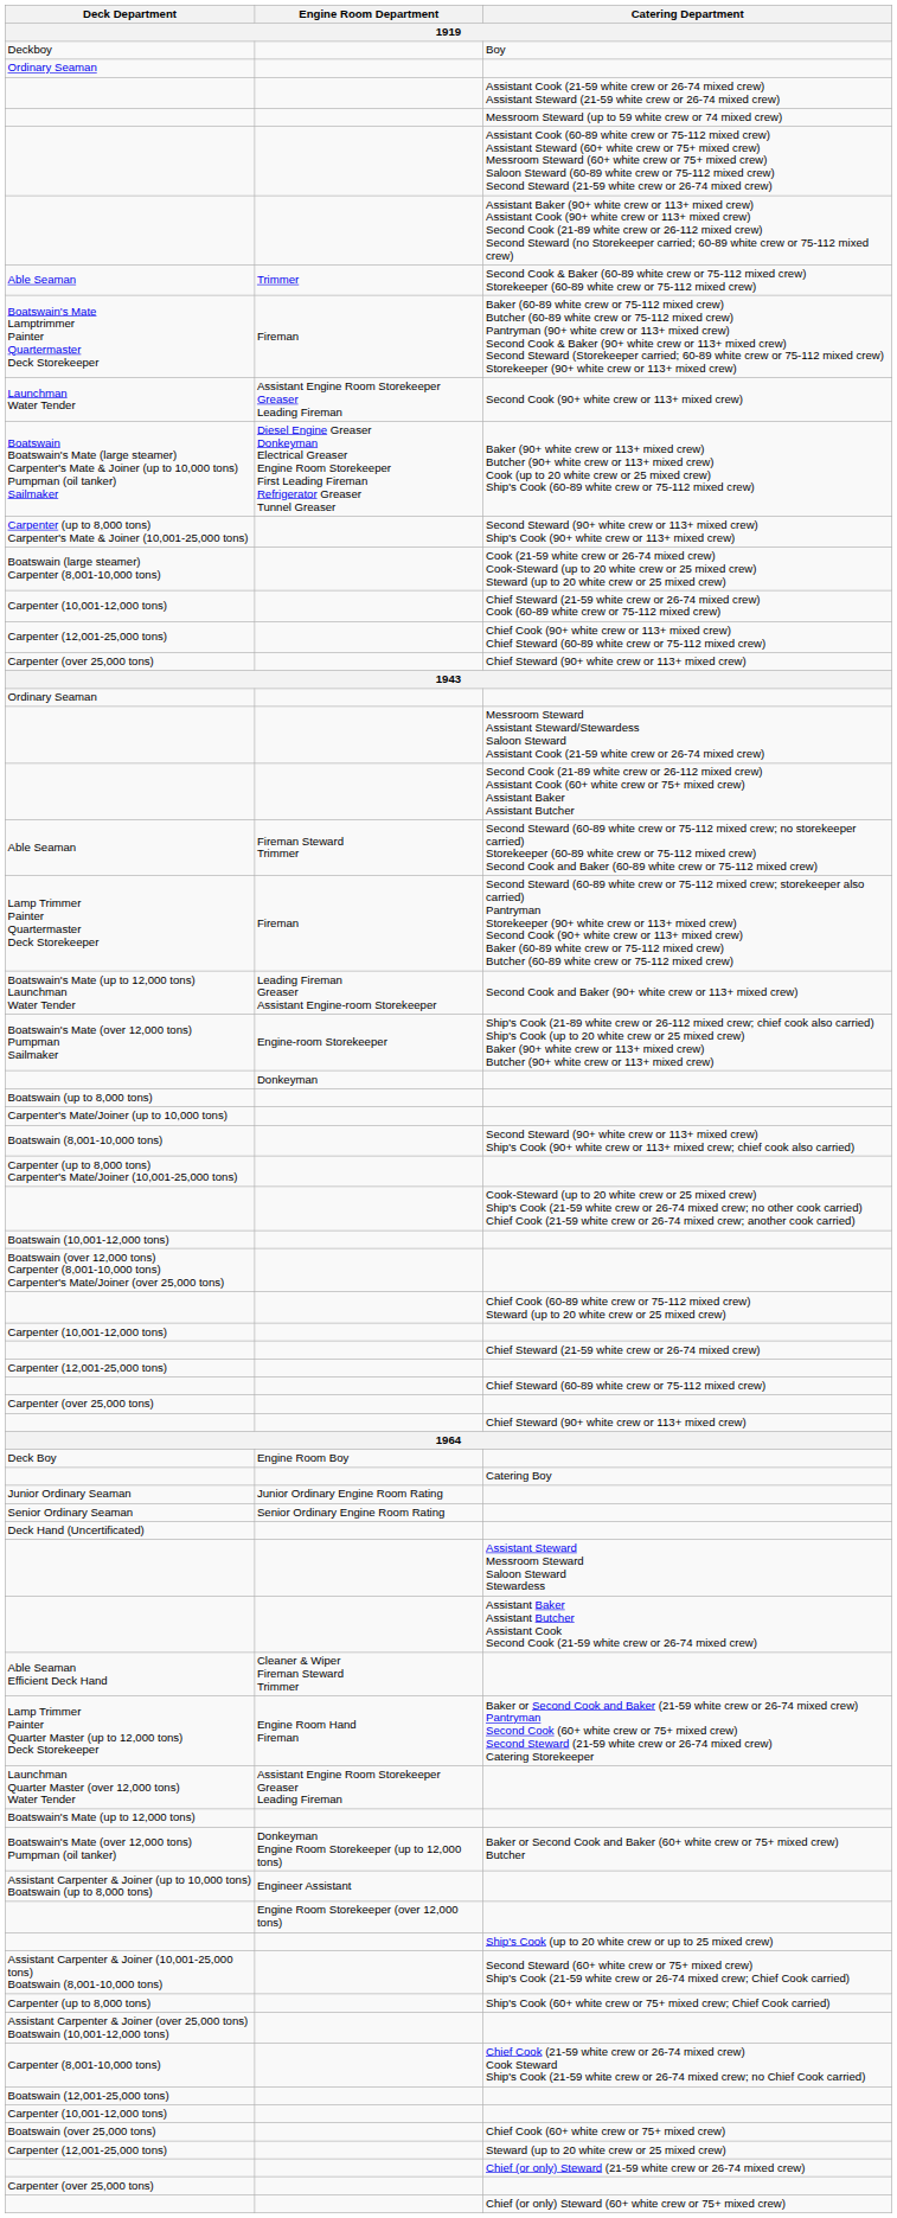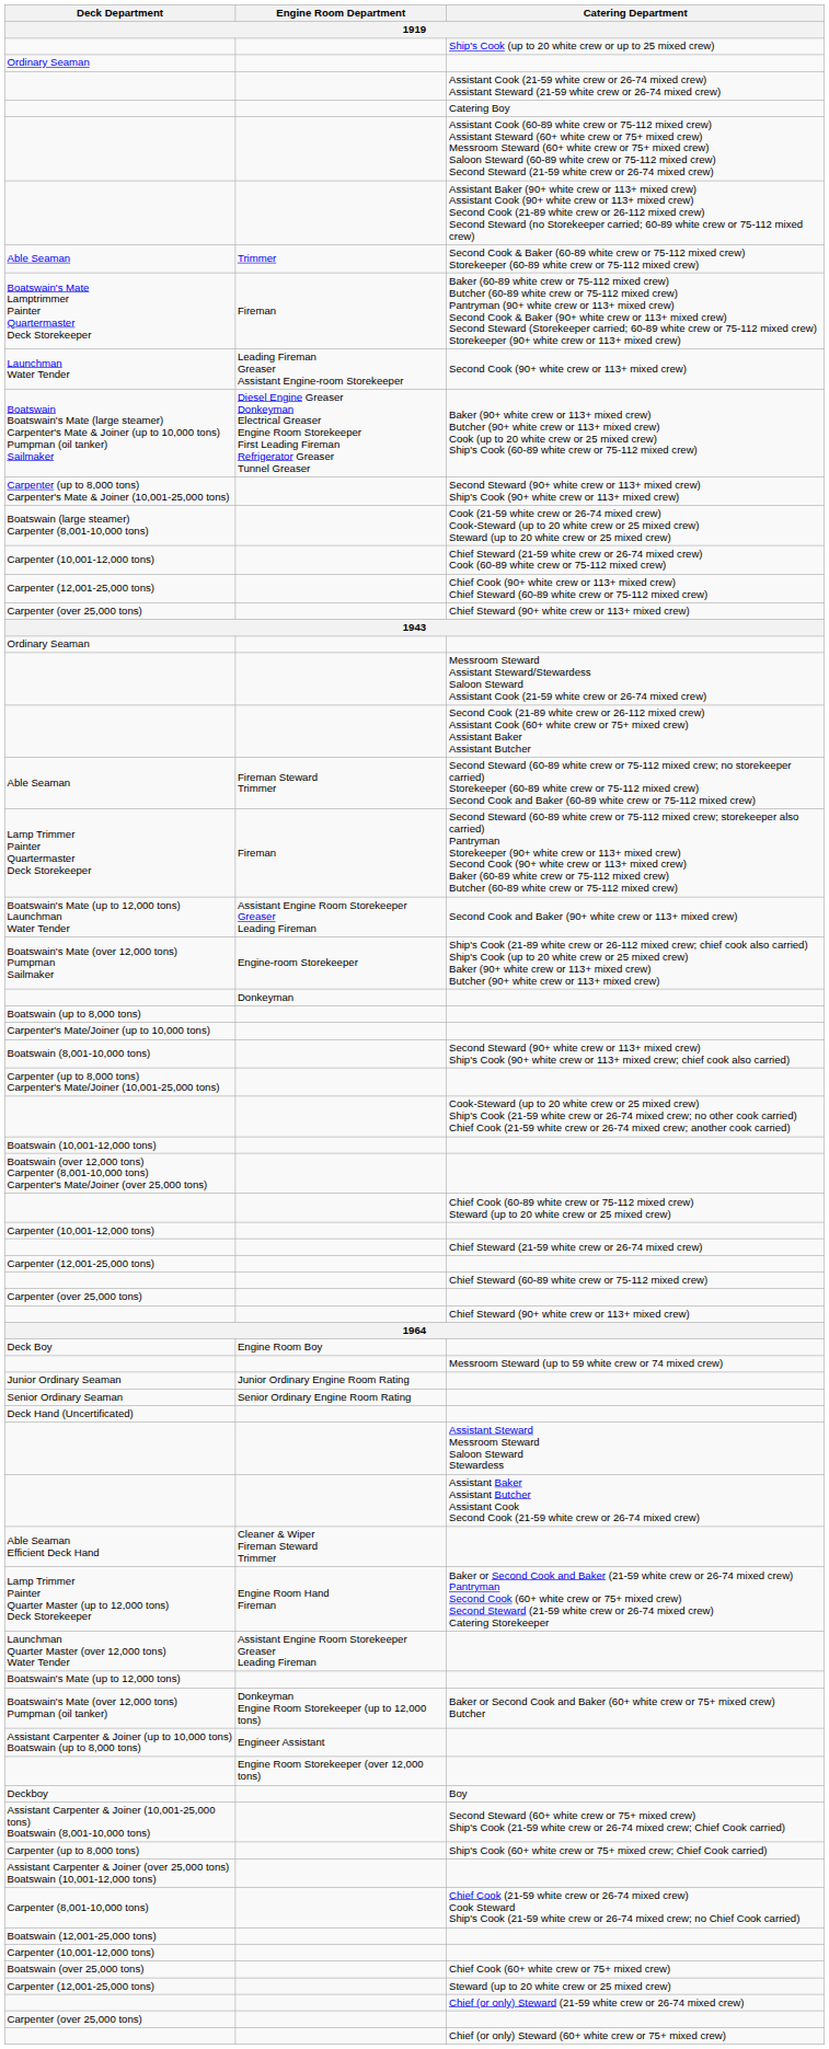 <table class="wikitable">
 <tr>
 <th>Deck Department</th>
 <th>Engine Room Department</th>
 <th>Catering Department</th>
 </tr>
 <tr ---->
 <th colspan=3>1919</th>
 </tr>
 <tr ---->
-<td>Deckboy</td>
 <td></td>
-<td>Boy</td>
+<td></td>
+<td><a href='#'>Ship's Cook</a> (up to 20 white crew or up to 25 mixed crew)</td>
 </tr>
 <tr ---->
 <td><a href='#'>Ordinary Seaman</a></td>
 <td></td>
 <td></td>
 </tr>
 <tr ---->
 <td></td>
 <td></td>
 <td>Assistant Cook (21-59 white crew or 26-74 mixed crew)<br>Assistant Steward (21-59 white crew or 26-74 mixed crew)</td>
 </tr>
 <tr ---->
 <td></td>
 <td></td>
-<td>Messroom Steward (up to 59 white crew or 74 mixed crew)</td>
+<td>Catering Boy</td>
 </tr>
 <tr ---->
 <td></td>
 <td></td>
 <td>Assistant Cook (60-89 white crew or 75-112 mixed crew)<br>Assistant Steward (60+ white crew or 75+ mixed crew)<br>Messroom Steward (60+ white crew or 75+ mixed crew)<br>Saloon Steward (60-89 white crew or 75-112 mixed crew)<br>Second Steward (21-59 white crew or 26-74 mixed crew)</td>
 </tr>
 <tr ---->
 <td></td>
 <td></td>
 <td>Assistant Baker (90+ white crew or 113+ mixed crew)<br>Assistant Cook (90+ white crew or 113+ mixed crew)<br>Second Cook (21-89 white crew or 26-112 mixed crew)<br>Second Steward (no Storekeeper carried; 60-89 white crew or 75-112 mixed crew)</td>
 </tr>
 <tr ---->
 <td><a href='#'>Able Seaman</a></td>
 <td><a href='#'>Trimmer</a></td>
 <td>Second Cook & Baker (60-89 white crew or 75-112 mixed crew)<br>Storekeeper (60-89 white crew or 75-112 mixed crew)</td>
 </tr>
 <tr ---->
 <td><a href='#'>Boatswain's Mate</a><br>Lamptrimmer<br>Painter<br><a href='#'>Quartermaster</a><br>Deck Storekeeper</td>
 <td>Fireman</td>
 <td>Baker (60-89 white crew or 75-112 mixed crew)<br>Butcher (60-89 white crew or 75-112 mixed crew)<br>Pantryman (90+ white crew or 113+ mixed crew)<br>Second Cook & Baker (90+ white crew or 113+ mixed crew)<br>Second Steward (Storekeeper carried; 60-89 white crew or 75-112 mixed crew)<br>Storekeeper (90+ white crew or 113+ mixed crew)</td>
 </tr>
 <tr ---->
 <td><a href='#'>Launchman</a><br>Water Tender</td>
-<td>Assistant Engine Room Storekeeper<br><a href='#'>Greaser</a><br>Leading Fireman</td>
+<td>Leading Fireman<br>Greaser<br>Assistant Engine-room Storekeeper</td>
 <td>Second Cook (90+ white crew or 113+ mixed crew)</td>
 </tr>
 <tr ---->
 <td><a href='#'>Boatswain</a><br>Boatswain's Mate (large steamer)<br>Carpenter's Mate & Joiner (up to 10,000 tons)<br>Pumpman (oil tanker)<br><a href='#'>Sailmaker</a></td>
 <td><a href='#'>Diesel Engine</a> Greaser<br><a href='#'>Donkeyman</a><br>Electrical Greaser<br>Engine Room Storekeeper<br>First Leading Fireman<br><a href='#'>Refrigerator</a> Greaser<br>Tunnel Greaser</td>
 <td>Baker (90+ white crew or 113+ mixed crew)<br>Butcher (90+ white crew or 113+ mixed crew)<br>Cook (up to 20 white crew or 25 mixed crew)<br>Ship's Cook (60-89 white crew or 75-112 mixed crew)</td>
 </tr>
 <tr ---->
 <td><a href='#'>Carpenter</a> (up to 8,000 tons)<br>Carpenter's Mate & Joiner (10,001-25,000 tons)</td>
 <td></td>
 <td>Second Steward (90+ white crew or 113+ mixed crew)<br>Ship's Cook (90+ white crew or 113+ mixed crew)</td>
 </tr>
 <tr ---->
 <td>Boatswain (large steamer)<br>Carpenter (8,001-10,000 tons)</td>
 <td></td>
 <td>Cook (21-59 white crew or 26-74 mixed crew)<br>Cook-Steward (up to 20 white crew or 25 mixed crew)<br>Steward (up to 20 white crew or 25 mixed crew)</td>
 </tr>
 <tr ---->
 <td>Carpenter (10,001-12,000 tons)</td>
 <td></td>
 <td>Chief Steward (21-59 white crew or 26-74 mixed crew)<br>Cook (60-89 white crew or 75-112 mixed crew)</td>
 </tr>
 <tr ---->
 <td>Carpenter (12,001-25,000 tons)</td>
 <td></td>
 <td>Chief Cook (90+ white crew or 113+ mixed crew)<br>Chief Steward (60-89 white crew or 75-112 mixed crew)</td>
 </tr>
 <tr ---->
 <td>Carpenter (over 25,000 tons)</td>
 <td></td>
 <td>Chief Steward (90+ white crew or 113+ mixed crew)</td>
 </tr>
 <tr ---->
 <th colspan=3>1943</th>
 </tr>
 <tr ---->
 <td>Ordinary Seaman</td>
 <td></td>
 <td></td>
 </tr>
 <tr ---->
 <td></td>
 <td></td>
 <td>Messroom Steward<br>Assistant Steward/Stewardess<br>Saloon Steward<br>Assistant Cook (21-59 white crew or 26-74 mixed crew)</td>
 </tr>
 <tr ---->
 <td></td>
 <td></td>
 <td>Second Cook (21-89 white crew or 26-112 mixed crew)<br>Assistant Cook (60+ white crew or 75+ mixed crew)<br>Assistant Baker<br>Assistant Butcher</td>
 </tr>
 <tr ---->
 <td>Able Seaman</td>
 <td>Fireman Steward<br>Trimmer</td>
 <td>Second Steward (60-89 white crew or 75-112 mixed crew; no storekeeper carried)<br>Storekeeper (60-89 white crew or 75-112 mixed crew)<br>Second Cook and Baker (60-89 white crew or 75-112 mixed crew)</td>
 </tr>
 <tr ---->
 <td>Lamp Trimmer<br>Painter<br>Quartermaster<br>Deck Storekeeper</td>
 <td>Fireman</td>
 <td>Second Steward (60-89 white crew or 75-112 mixed crew; storekeeper also carried)<br>Pantryman<br>Storekeeper (90+ white crew or 113+ mixed crew)<br>Second Cook (90+ white crew or 113+ mixed crew)<br>Baker (60-89 white crew or 75-112 mixed crew)<br>Butcher (60-89 white crew or 75-112 mixed crew)</td>
 </tr>
 <tr ---->
 <td>Boatswain's Mate (up to 12,000 tons)<br>Launchman<br>Water Tender</td>
-<td>Leading Fireman<br>Greaser<br>Assistant Engine-room Storekeeper</td>
+<td>Assistant Engine Room Storekeeper<br><a href='#'>Greaser</a><br>Leading Fireman</td>
 <td>Second Cook and Baker (90+ white crew or 113+ mixed crew)</td>
 </tr>
 <tr ---->
 <td>Boatswain's Mate (over 12,000 tons)<br>Pumpman<br>Sailmaker</td>
 <td>Engine-room Storekeeper</td>
 <td>Ship's Cook (21-89 white crew or 26-112 mixed crew; chief cook also carried)<br>Ship's Cook (up to 20 white crew or 25 mixed crew)<br>Baker (90+ white crew or 113+ mixed crew)<br>Butcher (90+ white crew or 113+ mixed crew)</td>
 </tr>
 <tr ---->
 <td></td>
 <td>Donkeyman</td>
 <td></td>
 </tr>
 <tr ---->
 <td>Boatswain (up to 8,000 tons)</td>
 <td></td>
 <td></td>
 </tr>
 <tr ---->
 <td>Carpenter's Mate/Joiner (up to 10,000 tons)</td>
 <td></td>
 <td></td>
 </tr>
 <tr ---->
 <td>Boatswain (8,001-10,000 tons)</td>
 <td></td>
 <td>Second Steward (90+ white crew or 113+ mixed crew)<br>Ship's Cook (90+ white crew or 113+ mixed crew; chief cook also carried)</td>
 </tr>
 <tr ---->
 <td>Carpenter (up to 8,000 tons)<br>Carpenter's Mate/Joiner (10,001-25,000 tons)</td>
 <td></td>
 <td></td>
 </tr>
 <tr ---->
 <td></td>
 <td></td>
 <td>Cook-Steward (up to 20 white crew or 25 mixed crew)<br>Ship's Cook (21-59 white crew or 26-74 mixed crew; no other cook carried)<br>Chief Cook (21-59 white crew or 26-74 mixed crew; another cook carried)</td>
 </tr>
 <tr ---->
 <td>Boatswain (10,001-12,000 tons)</td>
 <td></td>
 <td></td>
 </tr>
 <tr ---->
 <td>Boatswain (over 12,000 tons)<br>Carpenter (8,001-10,000 tons)<br>Carpenter's Mate/Joiner (over 25,000 tons)</td>
 <td></td>
 <td></td>
 </tr>
 <tr ---->
 <td></td>
 <td></td>
 <td>Chief Cook (60-89 white crew or 75-112 mixed crew)<br>Steward (up to 20 white crew or 25 mixed crew)</td>
 </tr>
 <tr ---->
 <td>Carpenter (10,001-12,000 tons)</td>
 <td></td>
 <td></td>
 </tr>
 <tr ---->
 <td></td>
 <td></td>
 <td>Chief Steward (21-59 white crew or 26-74 mixed crew)</td>
 </tr>
 <tr ---->
 <td>Carpenter (12,001-25,000 tons)</td>
 <td></td>
 <td></td>
 </tr>
 <tr ---->
 <td></td>
 <td></td>
 <td>Chief Steward (60-89 white crew or 75-112 mixed crew)</td>
 </tr>
 <tr ---->
 <td>Carpenter (over 25,000 tons)</td>
 <td></td>
 <td></td>
 </tr>
 <tr ---->
 <td></td>
 <td></td>
 <td>Chief Steward (90+ white crew or 113+ mixed crew)</td>
 </tr>
 <tr ---->
 <th colspan=3>1964</th>
 </tr>
 <tr ---->
 <td>Deck Boy</td>
 <td>Engine Room Boy</td>
 <td></td>
 </tr>
 <tr ---->
 <td></td>
 <td></td>
-<td>Catering Boy</td>
+<td>Messroom Steward (up to 59 white crew or 74 mixed crew)</td>
 </tr>
 <tr ---->
 <td>Junior Ordinary Seaman</td>
 <td>Junior Ordinary Engine Room Rating</td>
 <td></td>
 </tr>
 <tr ---->
 <td>Senior Ordinary Seaman</td>
 <td>Senior Ordinary Engine Room Rating</td>
 <td></td>
 </tr>
 <tr ---->
 <td>Deck Hand (Uncertificated)</td>
 <td></td>
 <td></td>
 </tr>
 <tr ---->
 <td></td>
 <td></td>
 <td><a href='#'>Assistant Steward</a><br>Messroom Steward<br>Saloon Steward<br>Stewardess</td>
 </tr>
 <tr ---->
 <td></td>
 <td></td>
 <td>Assistant <a href='#'>Baker</a><br>Assistant <a href='#'>Butcher</a><br>Assistant Cook<br>Second Cook (21-59 white crew or 26-74 mixed crew)</td>
 </tr>
 <tr ---->
 <td>Able Seaman<br>Efficient Deck Hand</td>
 <td>Cleaner & Wiper<br>Fireman Steward<br>Trimmer</td>
 <td></td>
 </tr>
 <tr ---->
 <td>Lamp Trimmer<br>Painter<br>Quarter Master (up to 12,000 tons)<br>Deck Storekeeper</td>
 <td>Engine Room Hand<br>Fireman</td>
 <td>Baker or <a href='#'>Second Cook and Baker</a> (21-59 white crew or 26-74 mixed crew)<br><a href='#'>Pantryman</a><br><a href='#'>Second Cook</a> (60+ white crew or 75+ mixed crew)<br><a href='#'>Second Steward</a> (21-59 white crew or 26-74 mixed crew)<br>Catering Storekeeper</td>
 </tr>
 <tr ---->
 <td>Launchman<br>Quarter Master (over 12,000 tons)<br>Water Tender</td>
 <td>Assistant Engine Room Storekeeper<br>Greaser<br>Leading Fireman</td>
 <td></td>
 </tr>
 <tr ---->
 <td>Boatswain's Mate (up to 12,000 tons)</td>
 <td></td>
 <td></td>
 </tr>
 <tr ---->
 <td>Boatswain's Mate (over 12,000 tons)<br>Pumpman (oil tanker)</td>
 <td>Donkeyman<br>Engine Room Storekeeper (up to 12,000 tons)</td>
 <td>Baker or Second Cook and Baker (60+ white crew or 75+ mixed crew)<br>Butcher</td>
 </tr>
 <tr ---->
 <td>Assistant Carpenter & Joiner (up to 10,000 tons)<br>Boatswain (up to 8,000 tons)</td>
 <td>Engineer Assistant</td>
 <td></td>
 </tr>
 <tr ---->
 <td></td>
 <td>Engine Room Storekeeper (over 12,000 tons)</td>
 <td></td>
 </tr>
 <tr ---->
+<td>Deckboy</td>
 <td></td>
-<td></td>
-<td><a href='#'>Ship's Cook</a> (up to 20 white crew or up to 25 mixed crew)</td>
+<td>Boy</td>
 </tr>
 <tr ---->
 <td>Assistant Carpenter & Joiner (10,001-25,000 tons)<br>Boatswain (8,001-10,000 tons)</td>
 <td></td>
 <td>Second Steward (60+ white crew or 75+ mixed crew)<br>Ship's Cook (21-59 white crew or 26-74 mixed crew; Chief Cook carried)</td>
 </tr>
 <tr ---->
 <td>Carpenter (up to 8,000 tons)</td>
 <td></td>
 <td>Ship's Cook (60+ white crew or 75+ mixed crew; Chief Cook carried)</td>
 </tr>
 <tr ---->
 <td>Assistant Carpenter & Joiner (over 25,000 tons)<br>Boatswain (10,001-12,000 tons)</td>
 <td></td>
 <td></td>
 </tr>
 <tr ---->
 <td>Carpenter (8,001-10,000 tons)</td>
 <td></td>
 <td><a href='#'>Chief Cook</a> (21-59 white crew or 26-74 mixed crew)<br>Cook Steward<br>Ship's Cook (21-59 white crew or 26-74 mixed crew; no Chief Cook carried)</td>
 </tr>
 <tr ---->
 <td>Boatswain (12,001-25,000 tons)</td>
 <td></td>
 <td></td>
 </tr>
 <tr ---->
 <td>Carpenter (10,001-12,000 tons)</td>
 <td></td>
 <td></td>
 </tr>
 <tr ---->
 <td>Boatswain (over 25,000 tons)</td>
 <td></td>
 <td>Chief Cook (60+ white crew or 75+ mixed crew)</td>
 </tr>
 <tr ---->
 <td>Carpenter (12,001-25,000 tons)</td>
 <td></td>
 <td>Steward (up to 20 white crew or 25 mixed crew)</td>
 </tr>
 <tr ---->
 <td></td>
 <td></td>
 <td><a href='#'>Chief (or only) Steward</a> (21-59 white crew or 26-74 mixed crew)</td>
 </tr>
 <tr ---->
 <td>Carpenter (over 25,000 tons)</td>
 <td></td>
 <td></td>
 </tr>
 <tr ---->
 <td></td>
 <td></td>
 <td>Chief (or only) Steward (60+ white crew or 75+ mixed crew)</td>
 </tr>
 </table>
